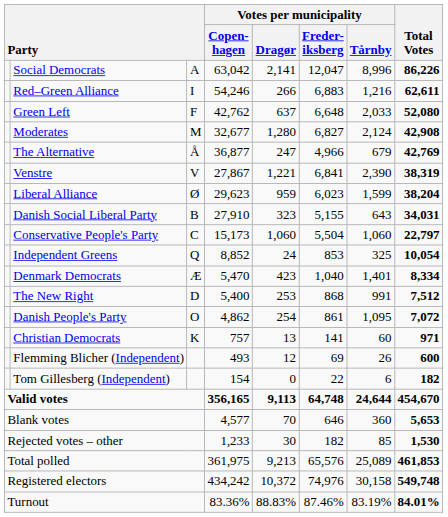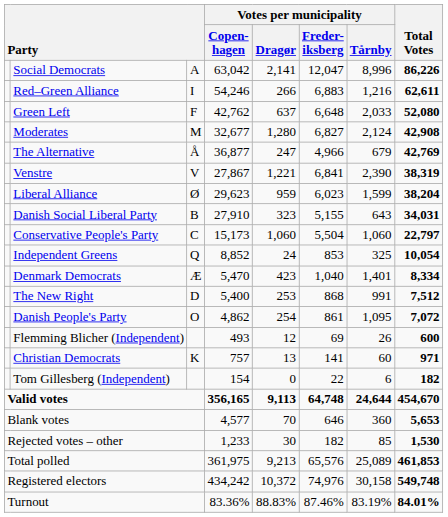 <table class="wikitable" border="1" style="text-align:right;">
 <tr>
 <th style="text-align:left;" valign=bottom rowspan=2 colspan=3>Party</th>
 <th colspan=4>Votes per municipality</th>
 <th align=center valign=bottom rowspan=2 width="50">Total Votes</th>
 </tr>
 <tr>
 <th align=center valign=bottom width="50"><a href='#'>Copen- hagen</a></th>
 <th align=center valign=bottom width="50"><a href='#'>Dragør</a></th>
 <th align=center valign=bottom width="50"><a href='#'>Freder- iksberg</a></th>
 <th align=center valign=bottom width="50"><a href='#'>Tårnby</a></th>
 </tr>
 <tr>
 <td></td>
 <td align=left><a href='#'>Social Democrats</a></td>
 <td align=left>A</td>
 <td>63,042</td>
 <td>2,141</td>
 <td>12,047</td>
 <td>8,996</td>
 <td><strong>86,226</strong></td>
 </tr>
 <tr>
 <td></td>
 <td align=left><a href='#'>Red–Green Alliance</a></td>
 <td align=left>I</td>
 <td>54,246</td>
 <td>266</td>
 <td>6,883</td>
 <td>1,216</td>
 <td><strong>62,611</strong></td>
 </tr>
 <tr>
 <td></td>
 <td align=left><a href='#'>Green Left</a></td>
 <td align=left>F</td>
 <td>42,762</td>
 <td>637</td>
 <td>6,648</td>
 <td>2,033</td>
 <td><strong>52,080</strong></td>
 </tr>
 <tr>
 <td></td>
 <td align=left><a href='#'>Moderates</a></td>
 <td align=left>M</td>
 <td>32,677</td>
 <td>1,280</td>
 <td>6,827</td>
 <td>2,124</td>
 <td><strong>42,908</strong></td>
 </tr>
 <tr>
 <td></td>
 <td align=left><a href='#'>The Alternative</a></td>
 <td align=left>Å</td>
 <td>36,877</td>
 <td>247</td>
 <td>4,966</td>
 <td>679</td>
 <td><strong>42,769</strong></td>
 </tr>
 <tr>
 <td></td>
 <td align=left><a href='#'>Venstre</a></td>
 <td align=left>V</td>
 <td>27,867</td>
 <td>1,221</td>
 <td>6,841</td>
 <td>2,390</td>
 <td><strong>38,319</strong></td>
 </tr>
 <tr>
 <td></td>
 <td align=left><a href='#'>Liberal Alliance</a></td>
 <td align=left>Ø</td>
 <td>29,623</td>
 <td>959</td>
 <td>6,023</td>
 <td>1,599</td>
 <td><strong>38,204</strong></td>
 </tr>
 <tr>
 <td></td>
 <td align=left><a href='#'>Danish Social Liberal Party</a></td>
 <td align=left>B</td>
 <td>27,910</td>
 <td>323</td>
 <td>5,155</td>
 <td>643</td>
 <td><strong>34,031</strong></td>
 </tr>
 <tr>
 <td></td>
 <td align=left style="white-space: nowrap;"><a href='#'>Conservative People's Party</a></td>
 <td align=left>C</td>
 <td>15,173</td>
 <td>1,060</td>
 <td>5,504</td>
 <td>1,060</td>
 <td><strong>22,797</strong></td>
 </tr>
 <tr>
 <td></td>
 <td align=left><a href='#'>Independent Greens</a></td>
 <td align=left>Q</td>
 <td>8,852</td>
 <td>24</td>
 <td>853</td>
 <td>325</td>
 <td><strong>10,054</strong></td>
 </tr>
 <tr>
 <td></td>
 <td align=left><a href='#'>Denmark Democrats</a></td>
 <td align=left>Æ</td>
 <td>5,470</td>
 <td>423</td>
 <td>1,040</td>
 <td>1,401</td>
 <td><strong>8,334</strong></td>
 </tr>
 <tr>
 <td></td>
 <td align=left><a href='#'>The New Right</a></td>
 <td align=left>D</td>
 <td>5,400</td>
 <td>253</td>
 <td>868</td>
 <td>991</td>
 <td><strong>7,512</strong></td>
 </tr>
 <tr>
 <td></td>
 <td align=left><a href='#'>Danish People's Party</a></td>
 <td align=left>O</td>
 <td>4,862</td>
 <td>254</td>
 <td>861</td>
 <td>1,095</td>
 <td><strong>7,072</strong></td>
 </tr>
 <tr>
 <td></td>
+<td align=left>Flemming Blicher (<a href='#'>Independent</a>)</td>
+<td></td>
+<td>493</td>
+<td>12</td>
+<td>69</td>
+<td>26</td>
+<td><strong>600</strong></td>
+</tr>
+<tr>
+<td></td>
 <td align=left><a href='#'>Christian Democrats</a></td>
 <td align=left>K</td>
 <td>757</td>
 <td>13</td>
 <td>141</td>
 <td>60</td>
 <td><strong>971</strong></td>
-</tr>
-<tr>
-<td></td>
-<td align=left>Flemming Blicher (<a href='#'>Independent</a>)</td>
-<td></td>
-<td>493</td>
-<td>12</td>
-<td>69</td>
-<td>26</td>
-<td><strong>600</strong></td>
 </tr>
 <tr>
 <td></td>
 <td align=left>Tom Gillesberg (<a href='#'>Independent</a>)</td>
 <td></td>
 <td>154</td>
 <td>0</td>
 <td>22</td>
 <td>6</td>
 <td><strong>182</strong></td>
 </tr>
 <tr style="font-weight:bold">
 <td align=left colspan=3>Valid votes</td>
 <td>356,165</td>
 <td>9,113</td>
 <td>64,748</td>
 <td>24,644</td>
 <td>454,670</td>
 </tr>
 <tr>
 <td align=left colspan=3>Blank votes</td>
 <td>4,577</td>
 <td>70</td>
 <td>646</td>
 <td>360</td>
 <td><strong>5,653</strong></td>
 </tr>
 <tr>
 <td align=left colspan=3>Rejected votes – other</td>
 <td>1,233</td>
 <td>30</td>
 <td>182</td>
 <td>85</td>
 <td><strong>1,530</strong></td>
 </tr>
 <tr>
 <td align=left colspan=3>Total polled</td>
 <td>361,975</td>
 <td>9,213</td>
 <td>65,576</td>
 <td>25,089</td>
 <td><strong>461,853</strong></td>
 </tr>
 <tr>
 <td align=left colspan=3>Registered electors</td>
 <td>434,242</td>
 <td>10,372</td>
 <td>74,976</td>
 <td>30,158</td>
 <td><strong>549,748</strong></td>
 </tr>
 <tr>
 <td align=left colspan=3>Turnout</td>
 <td>83.36%</td>
 <td>88.83%</td>
 <td>87.46%</td>
 <td>83.19%</td>
 <td><strong>84.01%</strong></td>
 </tr>
 </table>
